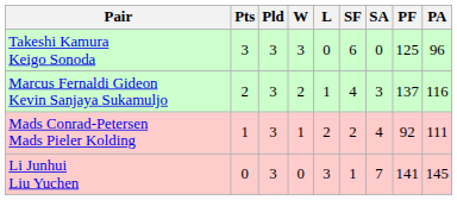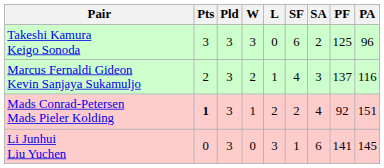 <table class=wikitable style="text-align:center">
 <tr>
 <th width=230>Pair</th>
 <th width=20>Pts</th>
 <th width=20>Pld</th>
 <th width=20>W</th>
 <th width=20>L</th>
 <th width=20>SF</th>
 <th width=20>SA</th>
 <th width=20>PF</th>
 <th width=20>PA</th>
 </tr>
 <tr bgcolor=ccffcc>
 <td style="text-align:left"> <a href='#'>Takeshi Kamura</a><br> <a href='#'>Keigo Sonoda</a></td>
 <td>3</td>
 <td>3</td>
 <td>3</td>
 <td>0</td>
 <td>6</td>
-<td>0</td>
+<td>2</td>
 <td>125</td>
 <td>96</td>
 </tr>
 <tr bgcolor=ccffcc>
 <td style="text-align:left"> <a href='#'>Marcus Fernaldi Gideon</a><br> <a href='#'>Kevin Sanjaya Sukamuljo</a></td>
 <td>2</td>
 <td>3</td>
 <td>2</td>
 <td>1</td>
 <td>4</td>
 <td>3</td>
 <td>137</td>
 <td>116</td>
 </tr>
 <tr bgcolor="ffcccc">
 <td style="text-align:left"> <a href='#'>Mads Conrad-Petersen</a><br> <a href='#'>Mads Pieler Kolding</a></td>
-<td>1</td>
+<td><strong>1</strong></td>
 <td>3</td>
 <td>1</td>
 <td>2</td>
 <td>2</td>
 <td>4</td>
 <td>92</td>
-<td>111</td>
+<td>151</td>
 </tr>
 <tr bgcolor="ffcccc">
 <td style="text-align:left"> <a href='#'>Li Junhui</a><br> <a href='#'>Liu Yuchen</a></td>
 <td>0</td>
 <td>3</td>
 <td>0</td>
 <td>3</td>
 <td>1</td>
-<td>7</td>
+<td>6</td>
 <td>141</td>
 <td>145</td>
 </tr>
 </table>
